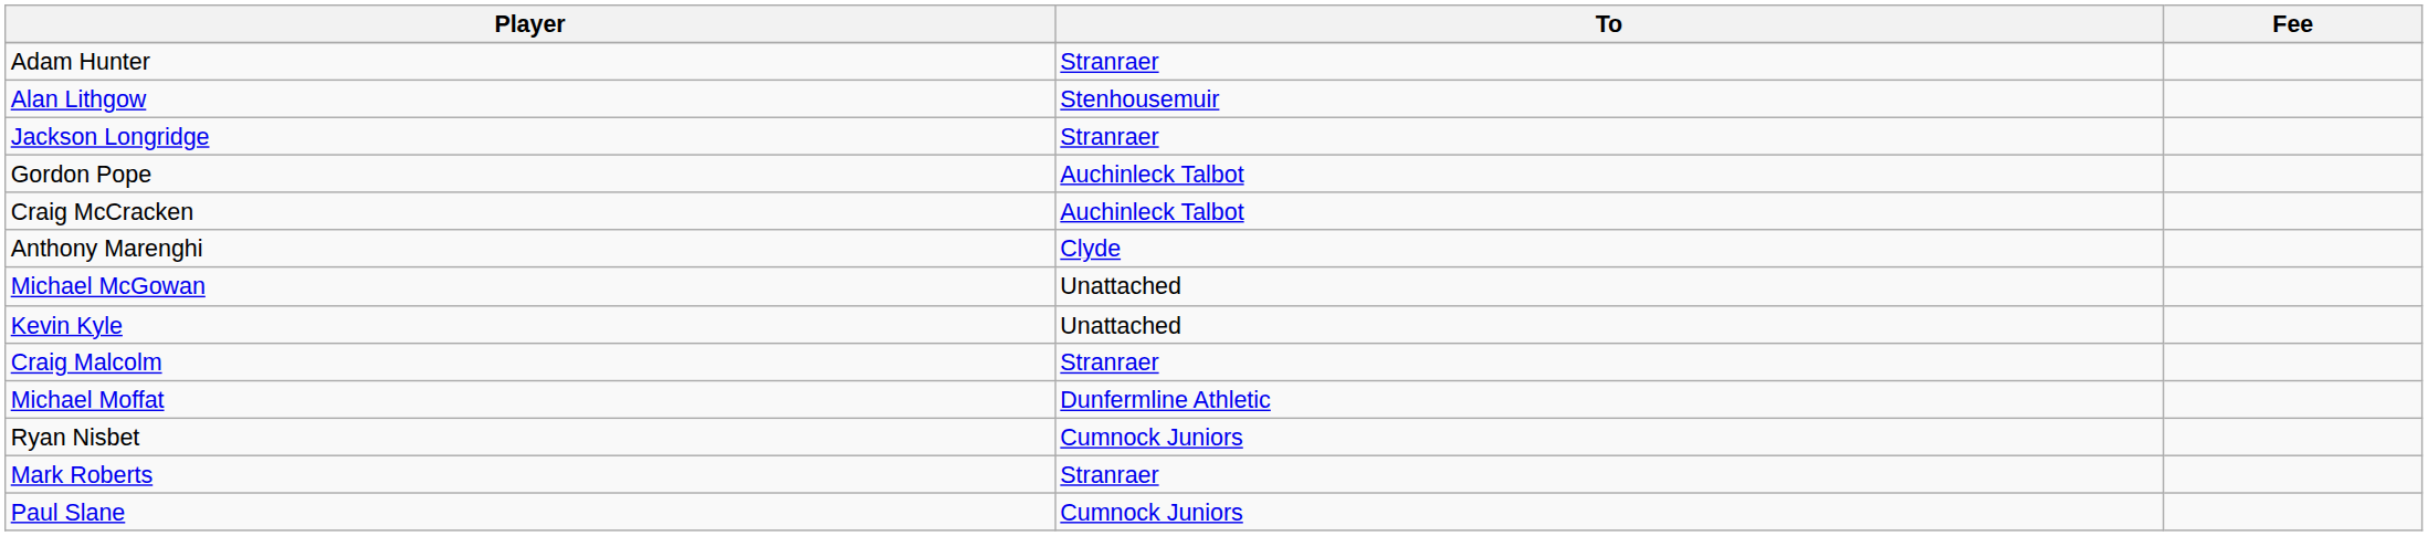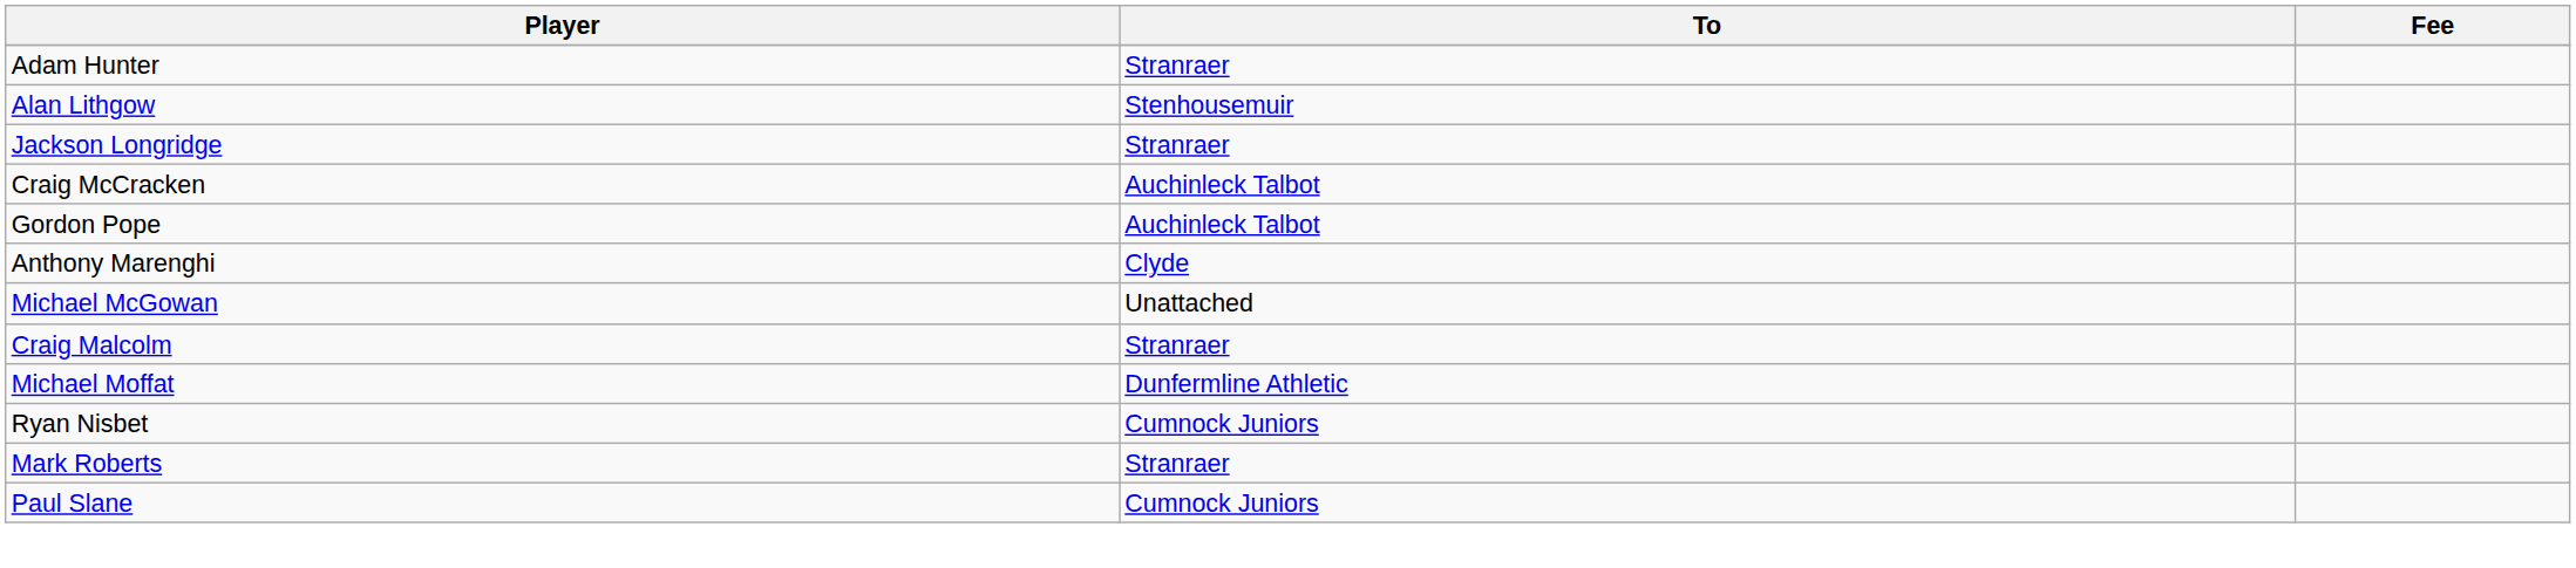 <table class="wikitable" style="text-align:center; font-size:95%;width:98%; text-align:left">
 <tr>
 <th>Player</th>
 <th>To</th>
 <th>Fee</th>
 </tr>
 <tr>
 </tr>
 <tr>
 <td> Adam Hunter</td>
 <td> <a href='#'>Stranraer</a></td>
 <td></td>
 </tr>
 <tr>
 <td> <a href='#'>Alan Lithgow</a></td>
 <td> <a href='#'>Stenhousemuir</a></td>
 <td></td>
 </tr>
 <tr>
 <td> <a href='#'>Jackson Longridge</a></td>
 <td> <a href='#'>Stranraer</a></td>
 <td></td>
 </tr>
 <tr>
-<td> Gordon Pope</td>
+<td> Craig McCracken</td>
 <td> <a href='#'>Auchinleck Talbot</a></td>
 <td></td>
 </tr>
 <tr>
-<td> Craig McCracken</td>
+<td> Gordon Pope</td>
 <td> <a href='#'>Auchinleck Talbot</a></td>
 <td></td>
 </tr>
 <tr>
 <td>  Anthony Marenghi</td>
 <td> <a href='#'>Clyde</a></td>
 <td></td>
 </tr>
 <tr>
 <td> <a href='#'>Michael McGowan</a></td>
-<td>Unattached</td>
-<td></td>
-</tr>
-<tr>
-<td> <a href='#'>Kevin Kyle</a></td>
 <td>Unattached</td>
 <td></td>
 </tr>
 <tr>
 <td> <a href='#'>Craig Malcolm</a></td>
 <td> <a href='#'>Stranraer</a></td>
 <td></td>
 </tr>
 <tr>
 <td> <a href='#'>Michael Moffat</a></td>
 <td> <a href='#'>Dunfermline Athletic</a></td>
 <td></td>
 </tr>
 <tr>
 <td> Ryan Nisbet</td>
 <td> <a href='#'>Cumnock Juniors</a></td>
 <td></td>
 </tr>
 <tr>
 <td> <a href='#'>Mark Roberts</a></td>
 <td> <a href='#'>Stranraer</a></td>
 <td></td>
 </tr>
 <tr>
 <td> <a href='#'>Paul Slane</a></td>
 <td> <a href='#'>Cumnock Juniors</a></td>
 <td></td>
 </tr>
 </table>
